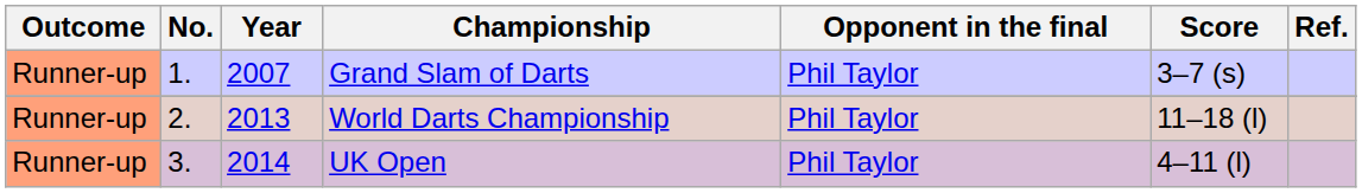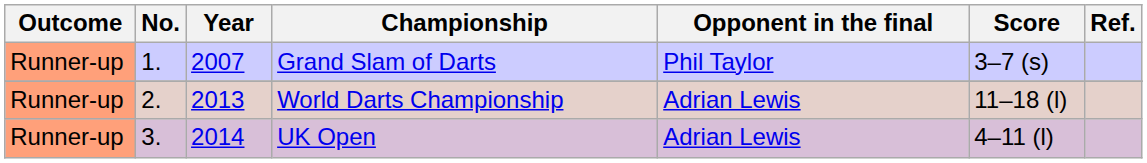 <table class="wikitable">
 <tr>
 <th width="80">Outcome</th>
 <th width="20">No.</th>
 <th width="50">Year</th>
 <th style="width:250px;">Championship</th>
 <th style="width:200px;">Opponent in the final</th>
 <th width="70">Score</th>
 <th width="20">Ref.</th>
 </tr>
 <tr style="background:#CCCCFF;">
 <td style="background:#ffa07a;">Runner-up</td>
 <td>1.</td>
 <td><a href='#'>2007</a></td>
 <td><a href='#'>Grand Slam of Darts</a></td>
 <td> <a href='#'>Phil Taylor</a></td>
 <td>3–7 (s)</td>
 <td align="center"></td>
 </tr>
 <tr>
 </tr>
 <tr style="background:#e5d1cb;">
 <td style="background:#ffa07a;">Runner-up</td>
 <td>2.</td>
 <td><a href='#'>2013</a></td>
 <td><a href='#'>World Darts Championship</a></td>
-<td> <a href='#'>Phil Taylor</a></td>
+<td> <a href='#'>Adrian Lewis</a></td>
 <td>11–18 (l)</td>
 <td align="center"></td>
 </tr>
 <tr style="background:thistle">
 <td style="background:#ffa07a;">Runner-up</td>
 <td>3.</td>
 <td><a href='#'>2014</a></td>
 <td><a href='#'>UK Open</a></td>
-<td> <a href='#'>Phil Taylor</a></td>
+<td> <a href='#'>Adrian Lewis</a></td>
 <td>4–11 (l)</td>
 <td align="center"></td>
 </tr>
 </table>
